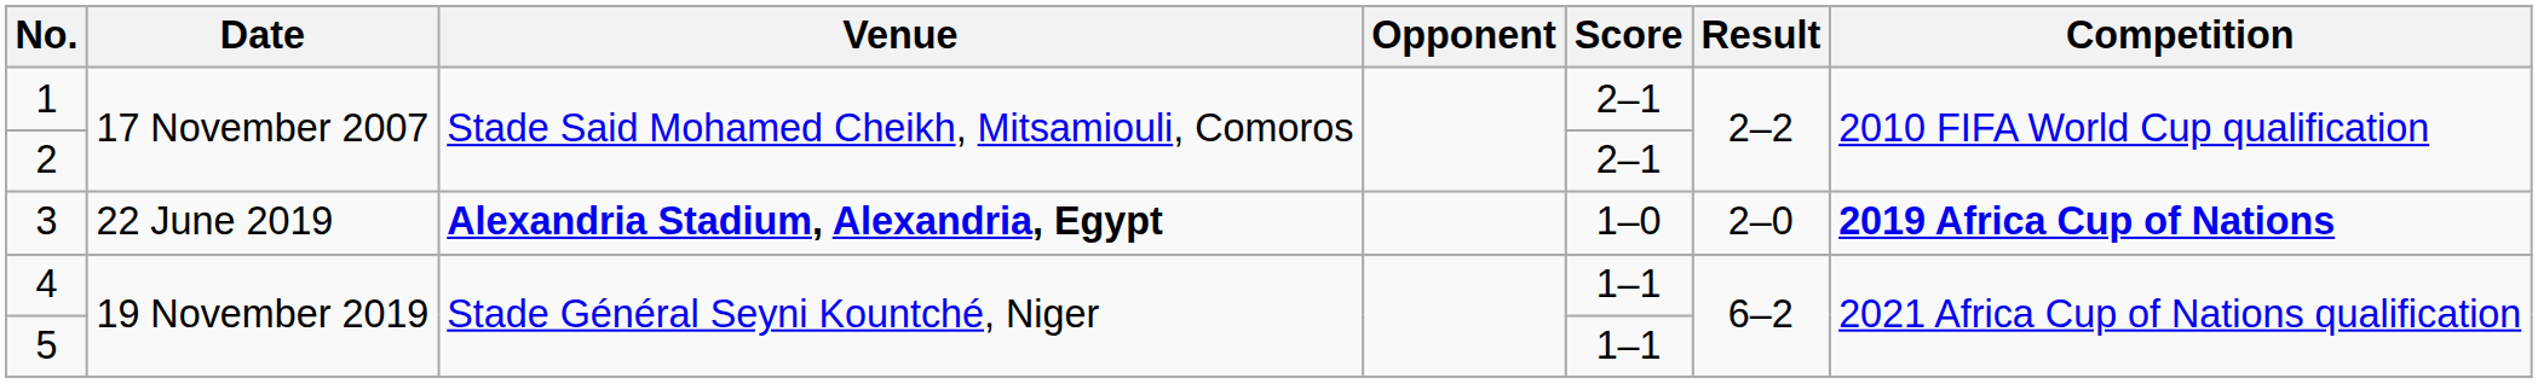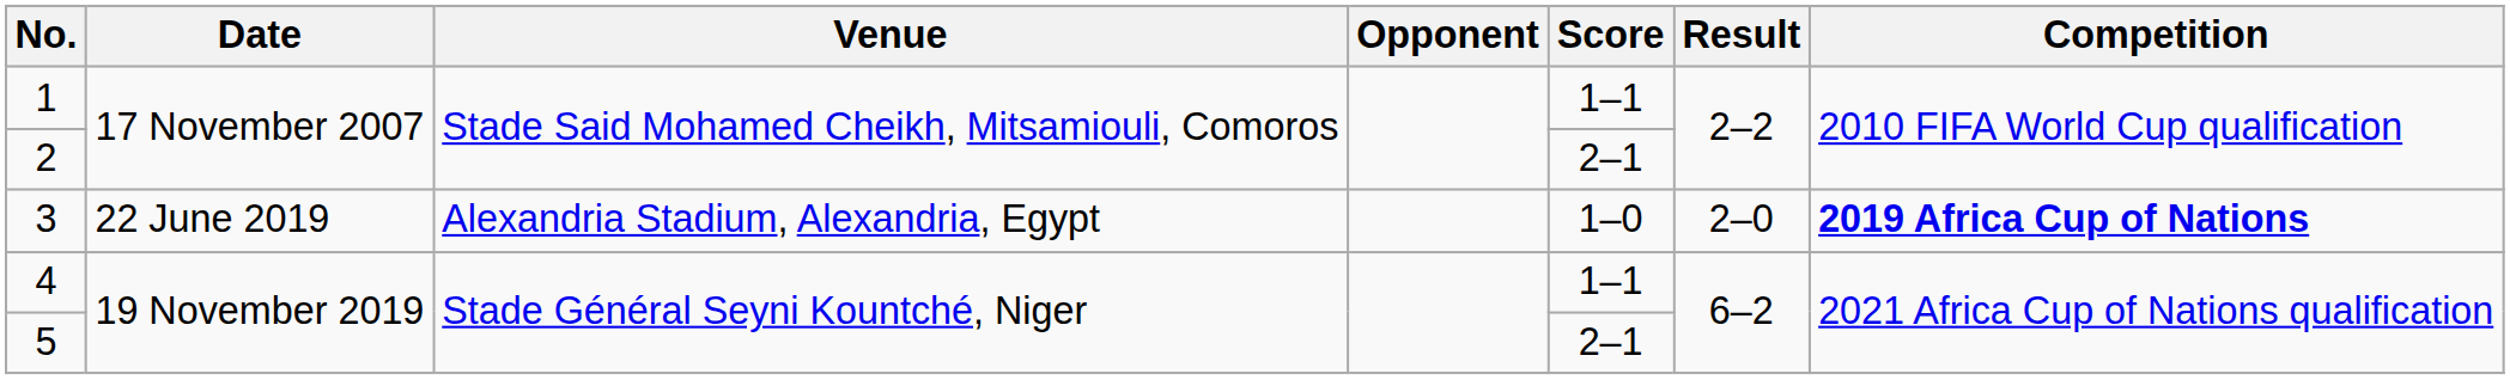 <table class="wikitable sortable">
 <tr>
 <th scope="col">No.</th>
 <th scope="col">Date</th>
 <th scope="col">Venue</th>
 <th scope="col">Opponent</th>
 <th scope="col">Score</th>
 <th scope="col">Result</th>
 <th scope="col">Competition</th>
 </tr>
 <tr>
 <td style="text-align:center">1</td>
 <td rowspan="2">17 November 2007</td>
 <td rowspan="2"><a href='#'>Stade Said Mohamed Cheikh</a>, <a href='#'>Mitsamiouli</a>, Comoros</td>
 <td rowspan="2"></td>
-<td style="text-align:center">2–1</td>
+<td style="text-align:center">1–1</td>
 <td rowspan="2" style="text-align:center">2–2</td>
 <td rowspan="2"><a href='#'>2010 FIFA World Cup qualification</a></td>
 </tr>
 <tr>
 <td style="text-align:center">2</td>
 <td style="text-align:center">2–1</td>
 </tr>
 <tr>
 <td style="text-align:center">3</td>
 <td>22 June 2019</td>
-<td><strong><a href='#'>Alexandria Stadium</a>, <a href='#'>Alexandria</a>, Egypt</strong></td>
+<td><a href='#'>Alexandria Stadium</a>, <a href='#'>Alexandria</a>, Egypt</td>
 <td></td>
 <td style="text-align:center">1–0</td>
 <td style="text-align:center">2–0</td>
 <td><strong><a href='#'>2019 Africa Cup of Nations</a></strong></td>
 </tr>
 <tr>
 <td style="text-align:center">4</td>
 <td rowspan="2">19 November 2019</td>
 <td rowspan="2"><a href='#'>Stade Général Seyni Kountché</a>, Niger</td>
 <td rowspan="2"></td>
 <td style="text-align:center">1–1</td>
 <td rowspan="2" style="text-align:center">6–2</td>
 <td rowspan="2"><a href='#'>2021 Africa Cup of Nations qualification</a></td>
 </tr>
 <tr>
 <td style="text-align:center">5</td>
-<td style="text-align:center">1–1</td>
+<td style="text-align:center">2–1</td>
 </tr>
 </table>
